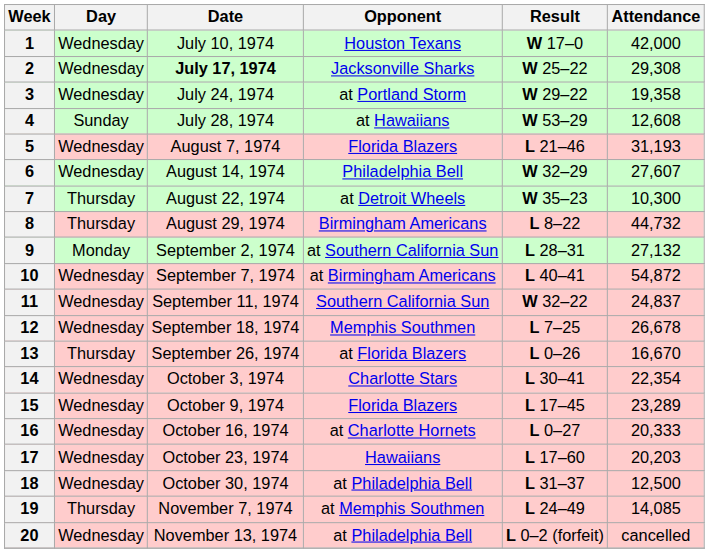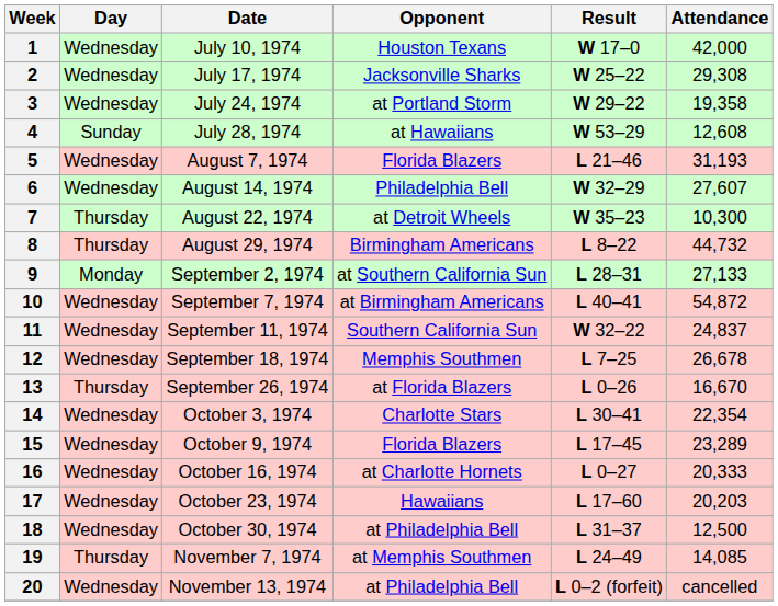 <table class="wikitable">
 <tr>
 <th>Week</th>
 <th>Day</th>
 <th>Date</th>
 <th>Opponent</th>
 <th>Result</th>
 <th>Attendance</th>
 </tr>
 <tr --- align="center" bgcolor="#CCFFCC">
 <th>1</th>
 <td>Wednesday</td>
 <td>July 10, 1974</td>
 <td><a href='#'>Houston Texans</a></td>
 <td><strong>W</strong>  17–0</td>
 <td>42,000</td>
 </tr>
 <tr --- align="center" bgcolor="#CCFFCC">
 <th>2</th>
 <td>Wednesday</td>
-<td><strong>July 17, 1974</strong></td>
+<td>July 17, 1974</td>
 <td><a href='#'>Jacksonville Sharks</a></td>
 <td><strong>W</strong>  25–22</td>
 <td>29,308</td>
 </tr>
 <tr --- align="center" bgcolor="#CCFFCC">
 <th>3</th>
 <td>Wednesday</td>
 <td>July 24, 1974</td>
 <td>at <a href='#'>Portland Storm</a></td>
 <td><strong>W</strong>  29–22</td>
 <td>19,358</td>
 </tr>
 <tr --- align="center" bgcolor="#CCFFCC">
 <th>4</th>
 <td>Sunday</td>
 <td>July 28, 1974</td>
 <td>at <a href='#'>Hawaiians</a></td>
 <td><strong>W</strong>  53–29</td>
 <td>12,608</td>
 </tr>
 <tr --- align="center" bgcolor="#FFCCCC">
 <th>5</th>
 <td>Wednesday</td>
 <td>August 7, 1974</td>
 <td><a href='#'>Florida Blazers</a></td>
 <td><strong>L</strong>  21–46</td>
 <td>31,193</td>
 </tr>
 <tr --- align="center" bgcolor="#CCFFCC">
 <th>6</th>
 <td>Wednesday</td>
 <td>August 14, 1974</td>
 <td><a href='#'>Philadelphia Bell</a></td>
 <td><strong>W</strong>  32–29</td>
 <td>27,607</td>
 </tr>
 <tr --- align="center" bgcolor="#CCFFCC">
 <th>7</th>
 <td>Thursday</td>
 <td>August 22, 1974</td>
 <td>at <a href='#'>Detroit Wheels</a></td>
 <td><strong>W</strong>  35–23</td>
 <td>10,300</td>
 </tr>
 <tr --- align="center" bgcolor="#FFCCCC">
 <th>8</th>
 <td>Thursday</td>
 <td>August 29, 1974</td>
 <td><a href='#'>Birmingham Americans</a></td>
 <td><strong>L</strong>  8–22</td>
 <td>44,732</td>
 </tr>
 <tr --- align="center" bgcolor="#CCFFCC">
 <th>9</th>
 <td>Monday</td>
 <td>September 2, 1974</td>
 <td>at <a href='#'>Southern California Sun</a></td>
 <td><strong>L</strong>  28–31</td>
-<td>27,132</td>
+<td>27,133</td>
 </tr>
 <tr --- align="center" bgcolor="#FFCCCC">
 <th>10</th>
 <td>Wednesday</td>
 <td>September 7, 1974</td>
 <td>at <a href='#'>Birmingham Americans</a></td>
 <td><strong>L</strong>  40–41</td>
 <td>54,872</td>
 </tr>
 <tr --- align="center" bgcolor="#FFCCCC">
 <th>11</th>
 <td>Wednesday</td>
 <td>September 11, 1974</td>
 <td><a href='#'>Southern California Sun</a></td>
 <td><strong>W</strong>  32–22</td>
 <td>24,837</td>
 </tr>
 <tr --- align="center" bgcolor="#FFCCCC">
 <th>12</th>
 <td>Wednesday</td>
 <td>September 18, 1974</td>
 <td><a href='#'>Memphis Southmen</a></td>
 <td><strong>L</strong>  7–25</td>
 <td>26,678</td>
 </tr>
 <tr --- align="center" bgcolor="#FFCCCC">
 <th>13</th>
 <td>Thursday</td>
 <td>September 26, 1974</td>
 <td>at <a href='#'>Florida Blazers</a></td>
 <td><strong>L</strong>  0–26</td>
 <td>16,670</td>
 </tr>
 <tr --- align="center" bgcolor="#FFCCCC">
 <th>14</th>
 <td>Wednesday</td>
 <td>October 3, 1974</td>
 <td><a href='#'>Charlotte Stars</a></td>
 <td><strong>L</strong>  30–41</td>
 <td>22,354</td>
 </tr>
 <tr --- align="center" bgcolor="#FFCCCC">
 <th>15</th>
 <td>Wednesday</td>
 <td>October 9, 1974</td>
 <td><a href='#'>Florida Blazers</a></td>
 <td><strong>L</strong>  17–45</td>
 <td>23,289</td>
 </tr>
 <tr --- align="center" bgcolor="#FFCCCC">
 <th>16</th>
 <td>Wednesday</td>
 <td>October 16, 1974</td>
 <td>at <a href='#'>Charlotte Hornets</a></td>
 <td><strong>L</strong>  0–27</td>
 <td>20,333</td>
 </tr>
 <tr --- align="center" bgcolor="#FFCCCC">
 <th>17</th>
 <td>Wednesday</td>
 <td>October 23, 1974</td>
 <td><a href='#'>Hawaiians</a></td>
 <td><strong>L</strong>  17–60</td>
 <td>20,203</td>
 </tr>
 <tr --- align="center" bgcolor="#FFCCCC">
 <th>18</th>
 <td>Wednesday</td>
 <td>October 30, 1974</td>
 <td>at <a href='#'>Philadelphia Bell</a></td>
 <td><strong>L</strong>  31–37</td>
 <td>12,500</td>
 </tr>
 <tr --- align="center" bgcolor="#FFCCCC">
 <th>19</th>
 <td>Thursday</td>
 <td>November 7, 1974</td>
 <td>at <a href='#'>Memphis Southmen</a></td>
 <td><strong>L</strong>  24–49</td>
 <td>14,085</td>
 </tr>
 <tr --- align="center" bgcolor="#FFCCCC">
 <th>20</th>
 <td>Wednesday</td>
 <td>November 13, 1974</td>
 <td>at <a href='#'>Philadelphia Bell</a></td>
 <td><strong>L</strong> 0–2 (forfeit)</td>
 <td>cancelled</td>
 </tr>
 <tr --->
 </tr>
 </table>
